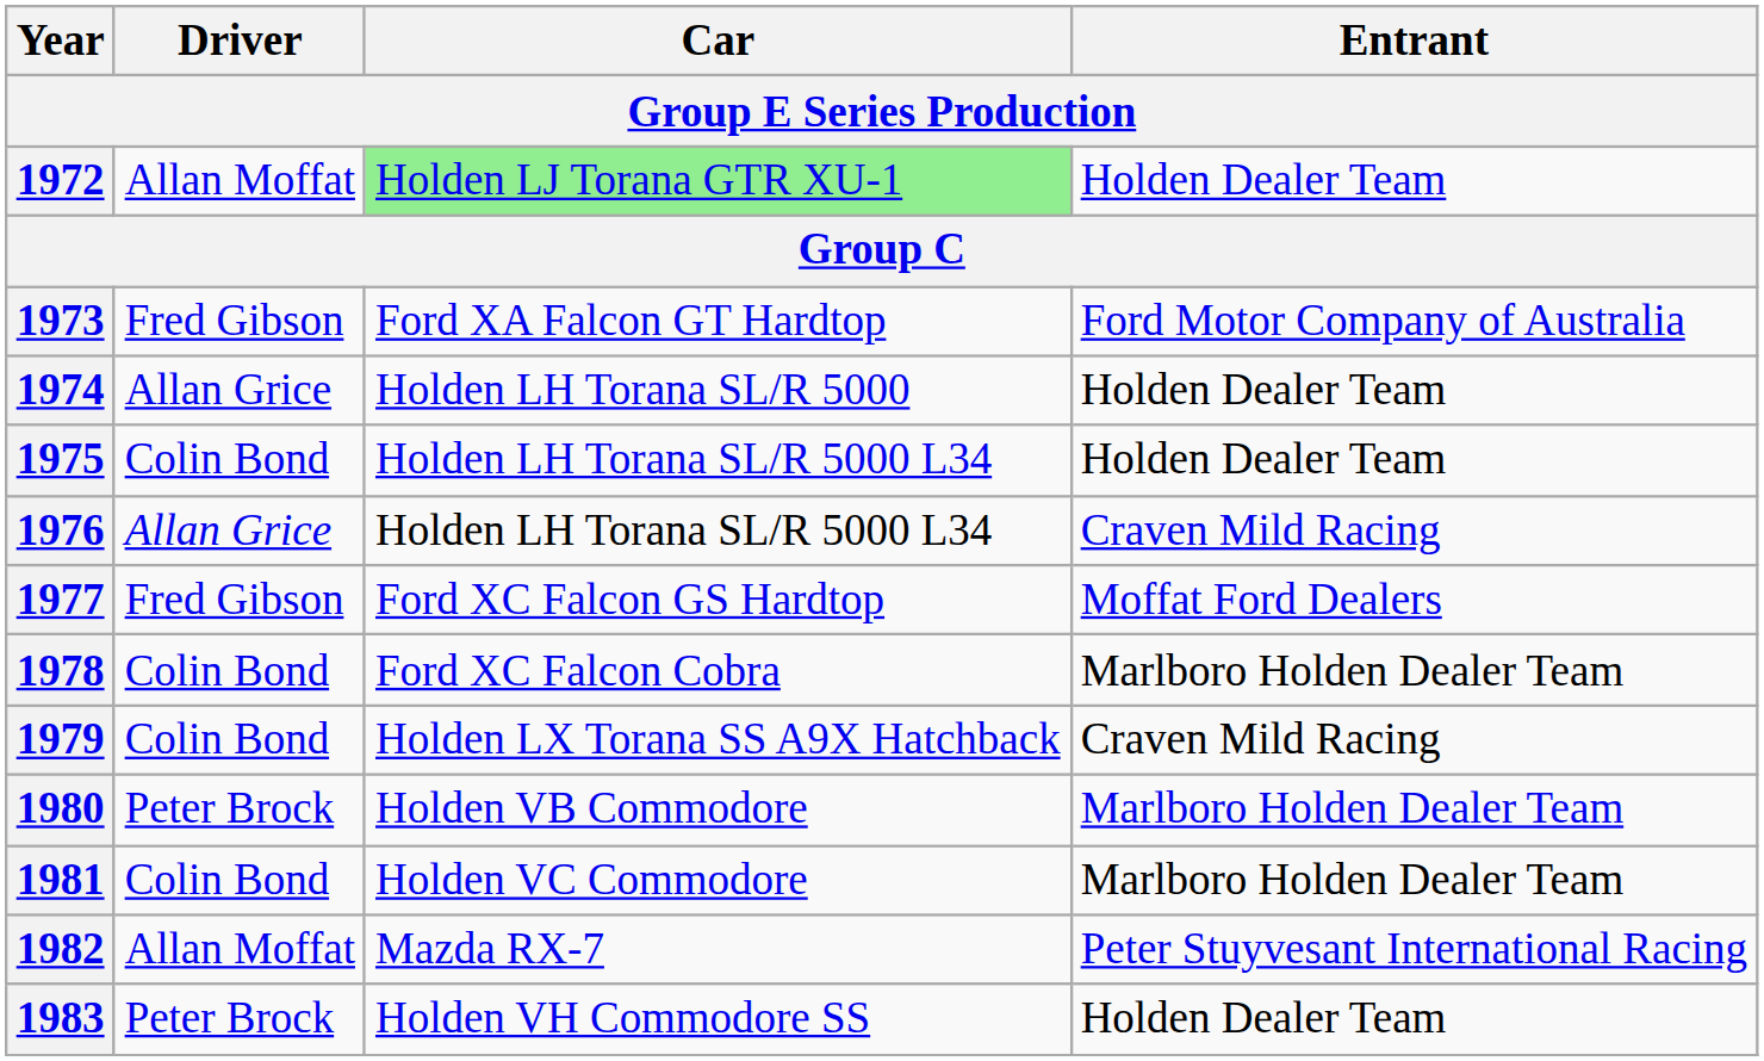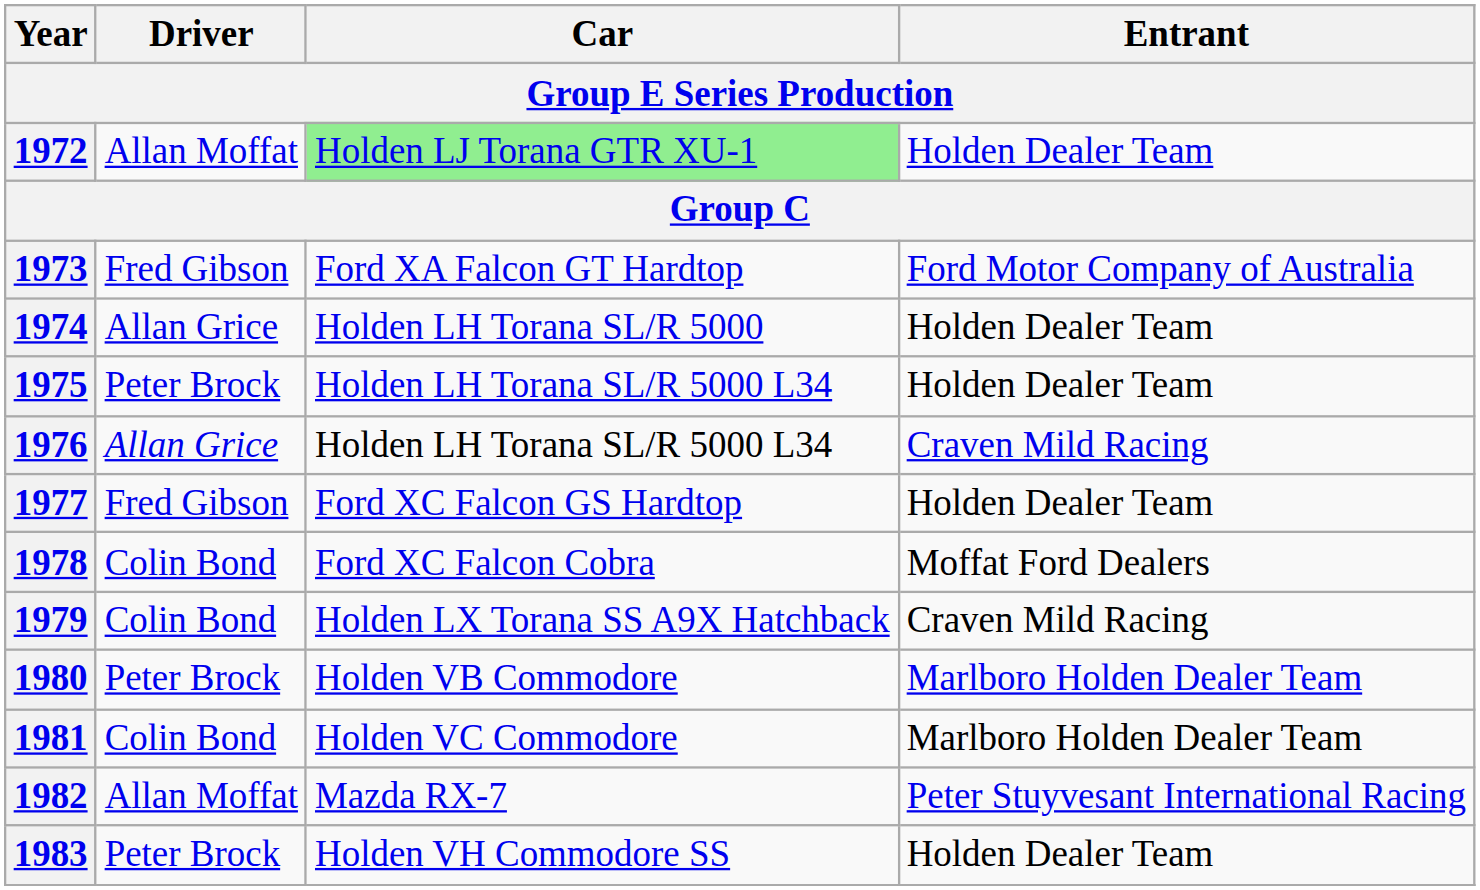 <table class="wikitable">
 <tr style="font-weight:bold">
 <th>Year</th>
 <th>Driver</th>
 <th>Car</th>
 <th>Entrant</th>
 </tr>
 <tr>
 <th colspan=5><a href='#'>Group E Series Production</a></th>
 </tr>
 <tr>
 <th><a href='#'>1972</a></th>
 <td> <a href='#'>Allan Moffat</a></td>
 <td style="background: lightgreen;"><a href='#'>Holden LJ Torana GTR XU-1</a></td>
 <td><a href='#'>Holden Dealer Team</a></td>
 </tr>
 <tr>
 <th colspan=5><a href='#'>Group C</a></th>
 </tr>
 <tr>
 <th><a href='#'>1973</a></th>
 <td> <a href='#'>Fred Gibson</a></td>
 <td><a href='#'>Ford XA Falcon GT Hardtop</a></td>
 <td><a href='#'>Ford Motor Company of Australia</a></td>
 </tr>
 <tr>
 <th><a href='#'>1974</a></th>
 <td> <a href='#'>Allan Grice</a></td>
 <td><a href='#'>Holden LH Torana SL/R 5000</a></td>
 <td>Holden Dealer Team</td>
 </tr>
 <tr>
 <th><a href='#'>1975</a></th>
-<td> <a href='#'>Colin Bond</a></td>
+<td> <a href='#'>Peter Brock</a></td>
 <td><a href='#'>Holden LH Torana SL/R 5000 L34</a></td>
 <td>Holden Dealer Team</td>
 </tr>
 <tr>
 <th><a href='#'>1976</a></th>
 <td> <em><a href='#'>Allan Grice</a></em></td>
 <td>Holden LH Torana SL/R 5000 L34</td>
 <td><a href='#'>Craven Mild Racing</a></td>
 </tr>
 <tr>
 <th><a href='#'>1977</a></th>
 <td> <a href='#'>Fred Gibson</a></td>
 <td><a href='#'>Ford XC Falcon GS Hardtop</a></td>
-<td><a href='#'>Moffat Ford Dealers</a></td>
+<td>Holden Dealer Team</td>
 </tr>
 <tr>
 <th><a href='#'>1978</a></th>
 <td> <a href='#'>Colin Bond</a></td>
 <td><a href='#'>Ford XC Falcon Cobra</a></td>
-<td>Marlboro Holden Dealer Team</td>
+<td>Moffat Ford Dealers</td>
 </tr>
 <tr>
 <th><a href='#'>1979</a></th>
 <td> <a href='#'>Colin Bond</a></td>
 <td><a href='#'>Holden LX Torana SS A9X Hatchback</a></td>
 <td>Craven Mild Racing</td>
 </tr>
 <tr>
 <th><a href='#'>1980</a></th>
 <td> <a href='#'>Peter Brock</a></td>
 <td><a href='#'>Holden VB Commodore</a></td>
 <td><a href='#'>Marlboro Holden Dealer Team</a></td>
 </tr>
 <tr>
 <th><a href='#'>1981</a></th>
 <td> <a href='#'>Colin Bond</a></td>
 <td><a href='#'>Holden VC Commodore</a></td>
 <td>Marlboro Holden Dealer Team</td>
 </tr>
 <tr>
 <th><a href='#'>1982</a></th>
 <td> <a href='#'>Allan Moffat</a></td>
 <td><a href='#'>Mazda RX-7</a></td>
 <td><a href='#'>Peter Stuyvesant International Racing</a></td>
 </tr>
 <tr>
 <th><a href='#'>1983</a></th>
 <td> <a href='#'>Peter Brock</a></td>
 <td><a href='#'>Holden VH Commodore SS</a></td>
 <td>Holden Dealer Team</td>
 </tr>
 <tr>
 </tr>
 </table>
